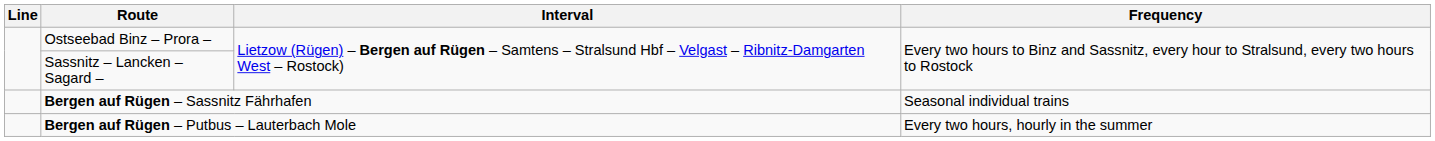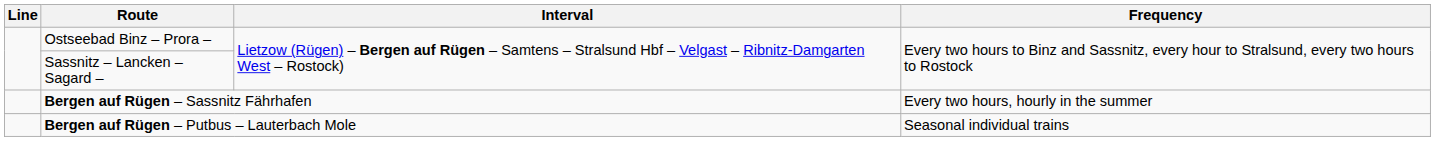 <table class="wikitable">
 <tr>
 <th>Line</th>
 <th>Route</th>
 <th>Interval</th>
 <th>Frequency</th>
 </tr>
 <tr>
 <td rowspan="2"></td>
 <td>Ostseebad Binz – Prora –</td>
 <td rowspan="2"><a href='#'>Lietzow (Rügen)</a> – <strong>Bergen auf Rügen</strong> – Samtens – Stralsund Hbf – <a href='#'>Velgast</a> – <a href='#'>Ribnitz-Damgarten West</a> – Rostock)</td>
 <td rowspan="2">Every two hours to Binz and Sassnitz, every hour to Stralsund, every two hours to Rostock</td>
 </tr>
 <tr>
 <td>Sassnitz – Lancken  – Sagard  –</td>
 </tr>
 <tr>
 <td></td>
 <td colspan="2"><strong>Bergen auf Rügen</strong> – Sassnitz Fährhafen</td>
-<td>Seasonal individual trains</td>
+<td>Every two hours, hourly in the summer</td>
 </tr>
 <tr>
 <td></td>
 <td colspan="2"><strong>Bergen auf Rügen</strong> – Putbus – Lauterbach Mole</td>
-<td>Every two hours, hourly in the summer</td>
+<td>Seasonal individual trains</td>
 </tr>
 </table>
